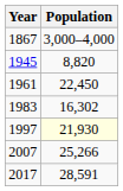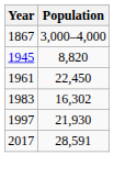 <table class="wikitable" style="float:right; margin-left:15px;">
 <tr>
 <th>Year</th>
 <th>Population</th>
 </tr>
 <tr>
 <td>1867</td>
 <td style="text-align:center;">3,000–4,000</td>
 </tr>
 <tr>
 <td><a href='#'>1945</a></td>
 <td style="text-align:center;">8,820</td>
 </tr>
 <tr>
 <td>1961</td>
 <td style="text-align:center;">22,450</td>
 </tr>
 <tr>
 <td>1983</td>
 <td style="text-align:center;">16,302</td>
 </tr>
 <tr>
 <td>1997</td>
-<td style="background: lightyellow; text-align:center;">21,930</td>
-</tr>
-<tr>
-<td>2007</td>
-<td style="text-align:center;">25,266</td>
+<td style="text-align:center;">21,930</td>
 </tr>
 <tr>
 <td>2017</td>
 <td style="text-align:center;">28,591</td>
 </tr>
 </table>
